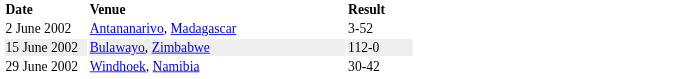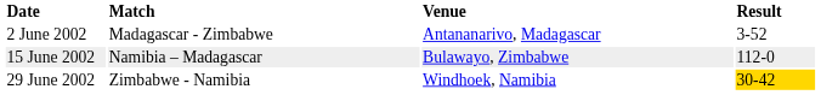 <table>
 <tr>
 <td width="95"><strong>Date</strong></td>
+<td width="300"><strong>Match</strong></td>
 <td width="300"><strong>Venue</strong></td>
 <td width="75"><strong>Result</strong></td>
 </tr>
 <tr>
 <td>2 June 2002</td>
+<td>Madagascar - Zimbabwe</td>
 <td><a href='#'>Antananarivo</a>, <a href='#'>Madagascar</a></td>
 <td>3-52</td>
 </tr>
 <tr bgcolor="#eeeeee">
 <td>15 June 2002</td>
+<td>Namibia – Madagascar</td>
 <td><a href='#'>Bulawayo</a>, <a href='#'>Zimbabwe</a></td>
 <td>112-0</td>
 </tr>
 <tr>
 <td>29 June 2002</td>
+<td>Zimbabwe - Namibia</td>
 <td><a href='#'>Windhoek</a>, <a href='#'>Namibia</a></td>
-<td>30-42</td>
+<td style="background: gold;">30-42</td>
 </tr>
 </table>
